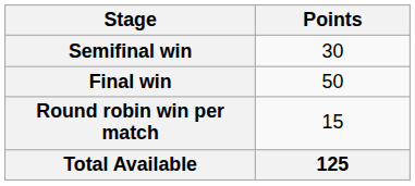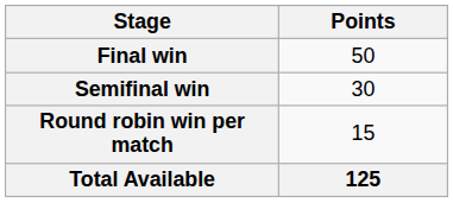 <table class=wikitable style=text-align:center>
 <tr bgcolor=#d1e4fd>
 <th width=200>Stage</th>
 <th width=120>Points</th>
 </tr>
 <tr>
+<th>Final win</th>
+<td>50</td>
+</tr>
+<tr>
 <th>Semifinal win</th>
 <td>30</td>
-</tr>
-<tr>
-<th>Final win</th>
-<td>50</td>
 </tr>
 <tr>
 <th>Round robin win per match</th>
 <td>15</td>
 </tr>
 <tr>
 <th>Total Available</th>
 <th>125</th>
 </tr>
 </table>
